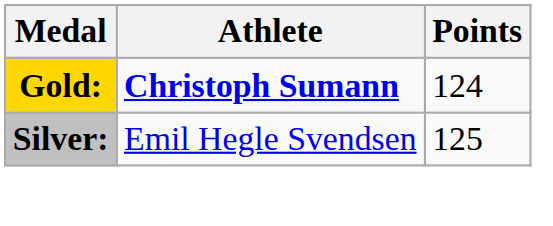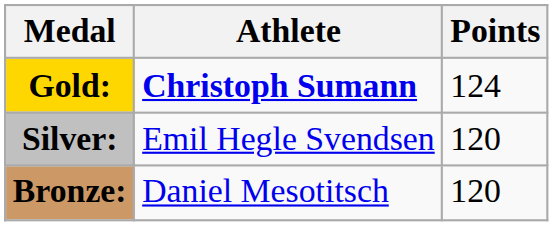 <table class="wikitable">
 <tr>
 <th><strong>Medal</strong></th>
 <th><strong>Athlete</strong></th>
 <th><strong>Points</strong></th>
 </tr>
 <tr>
 <td style="text-align:center;background-color:gold;"><strong>Gold:</strong></td>
 <td> <strong><a href='#'>Christoph Sumann</a></strong></td>
 <td>124</td>
 </tr>
 <tr>
 <td style="text-align:center;background-color:silver;"><strong>Silver:</strong></td>
 <td> <a href='#'>Emil Hegle Svendsen</a></td>
-<td>125</td>
+<td>120</td>
+</tr>
+<tr>
+<td style="text-align:center;background-color:#CC9966;"><strong>Bronze:</strong></td>
+<td> <a href='#'>Daniel Mesotitsch</a></td>
+<td>120</td>
 </tr>
 </table>
